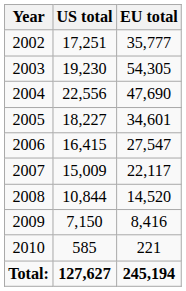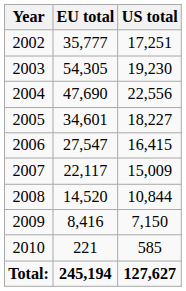 <table class="wikitable sortable" style="text-align: center;">
 <tr>
 <th>Year</th>
+<th>EU total</th>
 <th>US total</th>
-<th>EU total</th>
 </tr>
 <tr>
 <td>2002</td>
+<td>35,777</td>
 <td>17,251</td>
-<td>35,777</td>
 </tr>
 <tr>
 <td>2003</td>
+<td>54,305</td>
 <td>19,230</td>
-<td>54,305</td>
 </tr>
 <tr>
 <td>2004</td>
+<td>47,690</td>
 <td>22,556</td>
-<td>47,690</td>
 </tr>
 <tr>
 <td>2005</td>
+<td>34,601</td>
 <td>18,227</td>
-<td>34,601</td>
 </tr>
 <tr>
 <td>2006</td>
+<td>27,547</td>
 <td>16,415</td>
-<td>27,547</td>
 </tr>
 <tr>
 <td>2007</td>
+<td>22,117</td>
 <td>15,009</td>
-<td>22,117</td>
 </tr>
 <tr>
 <td>2008</td>
+<td>14,520</td>
 <td>10,844</td>
-<td>14,520</td>
 </tr>
 <tr>
 <td>2009</td>
+<td>8,416</td>
 <td>7,150</td>
-<td>8,416</td>
 </tr>
 <tr>
 <td>2010</td>
+<td>221</td>
 <td>585</td>
-<td>221</td>
 </tr>
 <tr>
 <td><strong>Total:</strong></td>
+<td><strong>245,194</strong></td>
 <td><strong>127,627</strong></td>
-<td><strong>245,194</strong></td>
 </tr>
 </table>
